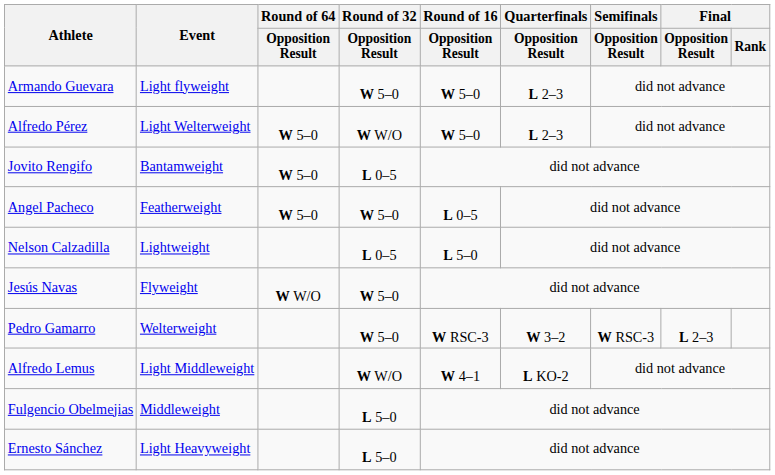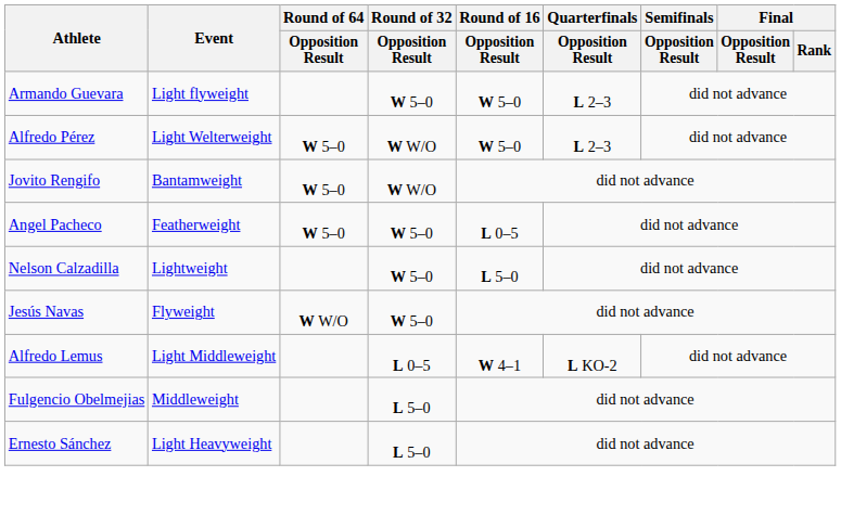 <table class="wikitable" style="font-size:90%;">
 <tr>
 <th rowspan=2>Athlete</th>
 <th rowspan=2>Event</th>
 <th>Round of 64</th>
 <th>Round of 32</th>
 <th>Round of 16</th>
 <th>Quarterfinals</th>
 <th>Semifinals</th>
 <th colspan=2>Final</th>
 </tr>
 <tr style="font-size:95%">
 <th>Opposition<br>Result</th>
 <th>Opposition<br>Result</th>
 <th>Opposition<br>Result</th>
 <th>Opposition<br>Result</th>
 <th>Opposition<br>Result</th>
 <th>Opposition<br>Result</th>
 <th>Rank</th>
 </tr>
 <tr align=center>
 <td align=left><a href='#'>Armando Guevara</a></td>
 <td align=left><a href='#'>Light flyweight</a></td>
 <td></td>
 <td><br><strong>W</strong> 5–0</td>
 <td><br><strong>W</strong> 5–0</td>
 <td><br><strong>L</strong> 2–3</td>
 <td colspan=3>did not advance</td>
 </tr>
 <tr align=center>
 <td align=left><a href='#'>Alfredo Pérez</a></td>
 <td align=left><a href='#'>Light Welterweight</a></td>
 <td><br><strong>W</strong> 5–0</td>
 <td><br><strong>W</strong> W/O</td>
 <td><br><strong>W</strong> 5–0</td>
 <td><br><strong>L</strong> 2–3</td>
 <td colspan=3>did not advance</td>
 </tr>
 <tr align=center>
 <td align=left><a href='#'>Jovito Rengifo</a></td>
 <td align=left><a href='#'>Bantamweight</a></td>
 <td><br><strong>W</strong> 5–0</td>
-<td><br><strong>L</strong> 0–5</td>
+<td><br><strong>W</strong> W/O</td>
 <td colspan=5>did not advance</td>
 </tr>
 <tr align=center>
 <td align=left><a href='#'>Angel Pacheco</a></td>
 <td align=left><a href='#'>Featherweight</a></td>
 <td><br><strong>W</strong> 5–0</td>
 <td><br><strong>W</strong> 5–0</td>
 <td><br><strong>L</strong> 0–5</td>
 <td colspan=4>did not advance</td>
 </tr>
 <tr align=center>
 <td align=left><a href='#'>Nelson Calzadilla</a></td>
 <td align=left><a href='#'>Lightweight</a></td>
 <td></td>
-<td><br><strong>L</strong> 0–5</td>
+<td><br><strong>W</strong> 5–0</td>
 <td><br><strong>L</strong> 5–0</td>
 <td colspan=4>did not advance</td>
 </tr>
 <tr align=center>
 <td align=left><a href='#'>Jesús Navas</a></td>
 <td align=left><a href='#'>Flyweight</a></td>
 <td><br><strong>W</strong> W/O</td>
 <td><br><strong>W</strong> 5–0</td>
 <td colspan=5>did not advance</td>
 </tr>
 <tr align=center>
-<td align=left><a href='#'>Pedro Gamarro</a></td>
-<td align=left><a href='#'>Welterweight</a></td>
-<td></td>
-<td><br><strong>W</strong> 5–0</td>
-<td><br><strong>W</strong> RSC-3</td>
-<td><br><strong>W</strong> 3–2</td>
-<td><br><strong>W</strong> RSC-3</td>
-<td><br><strong>L</strong> 2–3</td>
-<td></td>
-</tr>
-<tr align=center>
 <td align=left><a href='#'>Alfredo Lemus</a></td>
 <td align=left><a href='#'>Light Middleweight</a></td>
 <td></td>
-<td><br><strong>W</strong> W/O</td>
+<td><br><strong>L</strong> 0–5</td>
 <td><br><strong>W</strong> 4–1</td>
 <td><br><strong>L</strong> KO-2</td>
 <td colspan=3>did not advance</td>
 </tr>
 <tr align=center>
 <td align=left><a href='#'>Fulgencio Obelmejias</a></td>
 <td align=left><a href='#'>Middleweight</a></td>
 <td></td>
 <td><br><strong>L</strong> 5–0</td>
 <td colspan=5>did not advance</td>
 </tr>
 <tr align=center>
 <td align=left><a href='#'>Ernesto Sánchez</a></td>
 <td align=left><a href='#'>Light Heavyweight</a></td>
 <td></td>
 <td><br><strong>L</strong> 5–0</td>
 <td colspan=5>did not advance</td>
 </tr>
 </table>
